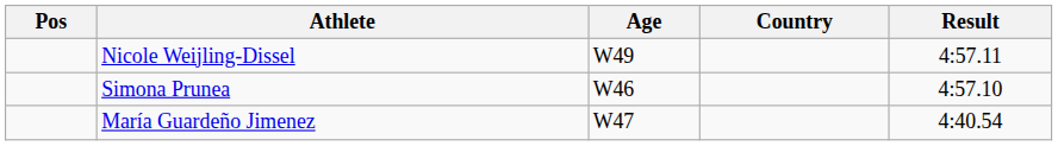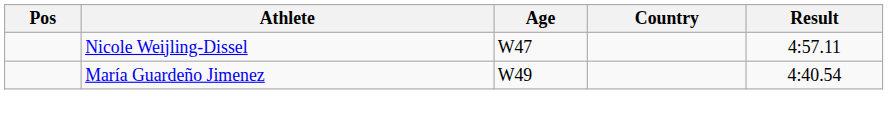 <table class="wikitable"  style="text-align:center; width:50%;">
 <tr>
 <th>Pos</th>
 <th>Athlete</th>
 <th>Age</th>
 <th>Country</th>
 <th>Result</th>
 </tr>
 <tr>
 <td align=center></td>
 <td align=left><a href='#'>Nicole Weijling-Dissel</a></td>
-<td align=left>W49</td>
+<td align=left>W47</td>
 <td align=left></td>
 <td>4:57.11</td>
 </tr>
 <tr>
 <td align=center></td>
-<td align=left><a href='#'>Simona Prunea</a></td>
-<td align=left>W46</td>
-<td align=left></td>
-<td>4:57.10</td>
-</tr>
-<tr>
-<td align=center></td>
 <td align=left><a href='#'>María Guardeño Jimenez</a></td>
-<td align=left>W47</td>
+<td align=left>W49</td>
 <td align=left></td>
 <td>4:40.54</td>
 </tr>
 </table>
